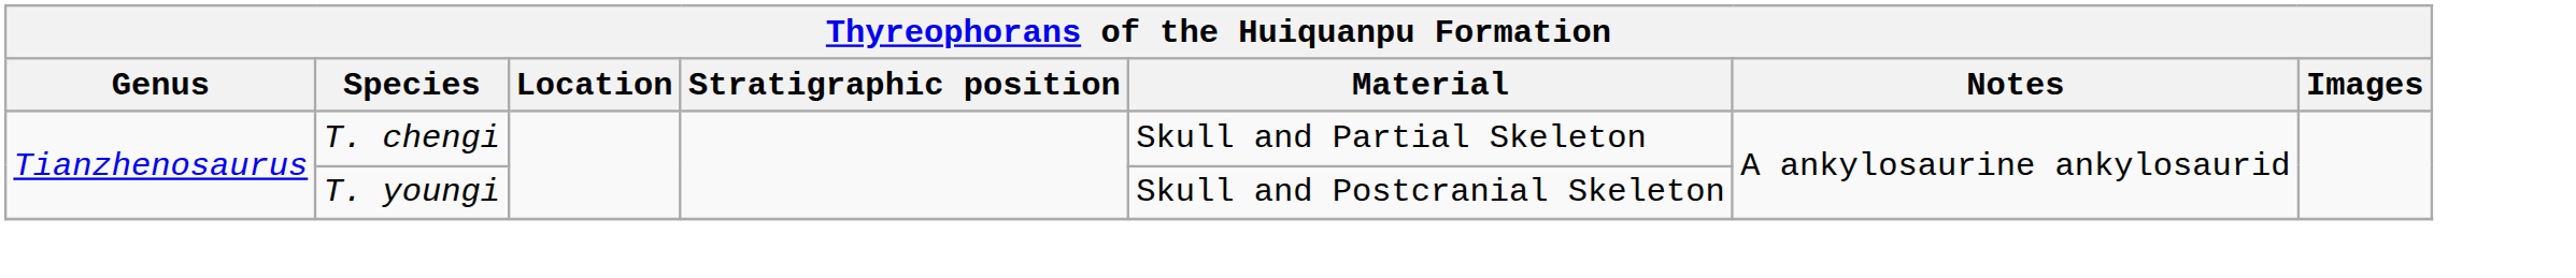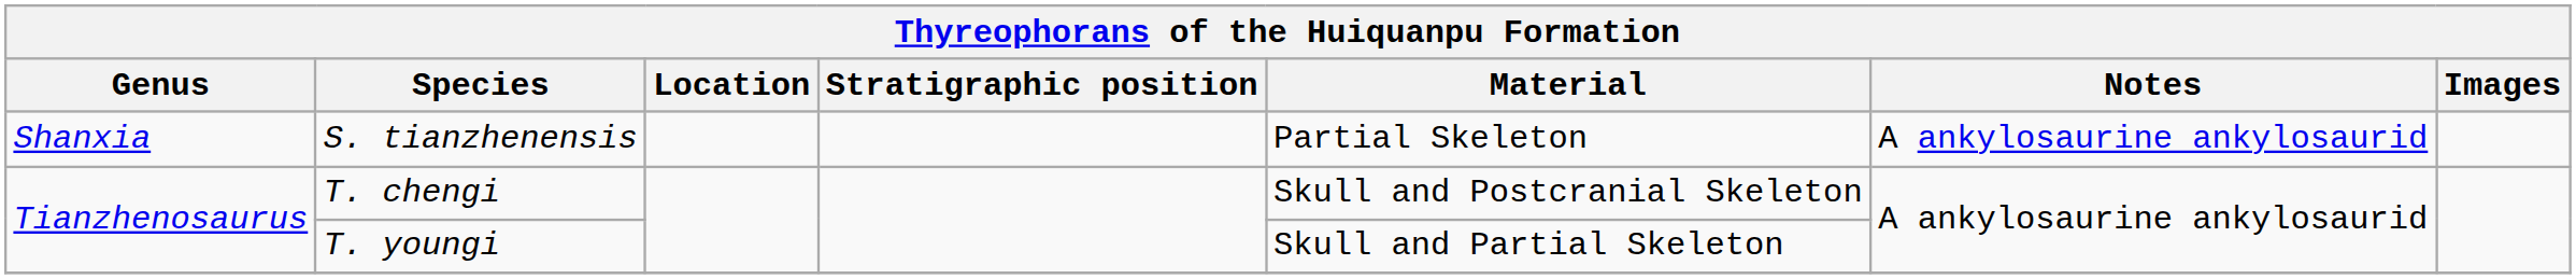 <table class="wikitable" align="center">
 <tr>
 <th colspan="7" align="center"><a href='#'>Thyreophorans</a> of the Huiquanpu Formation</th>
 </tr>
 <tr>
 <th>Genus</th>
 <th>Species</th>
 <th>Location</th>
 <th>Stratigraphic position</th>
 <th>Material</th>
 <th>Notes</th>
 <th>Images</th>
 </tr>
 <tr>
+<td><em><a href='#'>Shanxia</a></em></td>
+<td><em>S. tianzhenensis</em></td>
+<td></td>
+<td></td>
+<td>Partial Skeleton</td>
+<td>A <a href='#'>ankylosaurine ankylosaurid</a></td>
+<td></td>
+</tr>
+<tr>
 <td rowspan=2><em><a href='#'>Tianzhenosaurus</a></em></td>
 <td><em>T. chengi</em></td>
 <td rowspan=2></td>
 <td rowspan=2></td>
-<td>Skull and Partial Skeleton</td>
+<td>Skull and Postcranial Skeleton</td>
 <td rowspan=2>A ankylosaurine ankylosaurid</td>
 <td rowspan=2></td>
 </tr>
 <tr>
 <td><em>T. youngi</em></td>
-<td>Skull and Postcranial Skeleton</td>
+<td>Skull and Partial Skeleton</td>
 </tr>
 <tr>
 </tr>
 </table>
